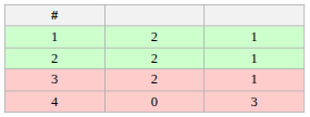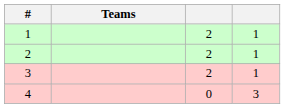 <table class="wikitable" width="40%" style="text-align:center;">
 <tr>
 <th width="7%">#</th>
+<th width="20%">Teams</th>
 <th width="7%"></th>
 <th width="7%"></th>
 </tr>
 <tr bgcolor="#cfc">
 <td>1</td>
+<td align="left"></td>
 <td>2</td>
 <td>1</td>
 </tr>
 <tr bgcolor="#cfc">
 <td>2</td>
+<td align="left"></td>
 <td>2</td>
 <td>1</td>
 </tr>
 <tr bgcolor=#fcc>
 <td>3</td>
+<td align="left"></td>
 <td>2</td>
 <td>1</td>
 </tr>
 <tr bgcolor=#fcc>
 <td>4</td>
+<td align="left"></td>
 <td>0</td>
 <td>3</td>
 </tr>
 </table>
